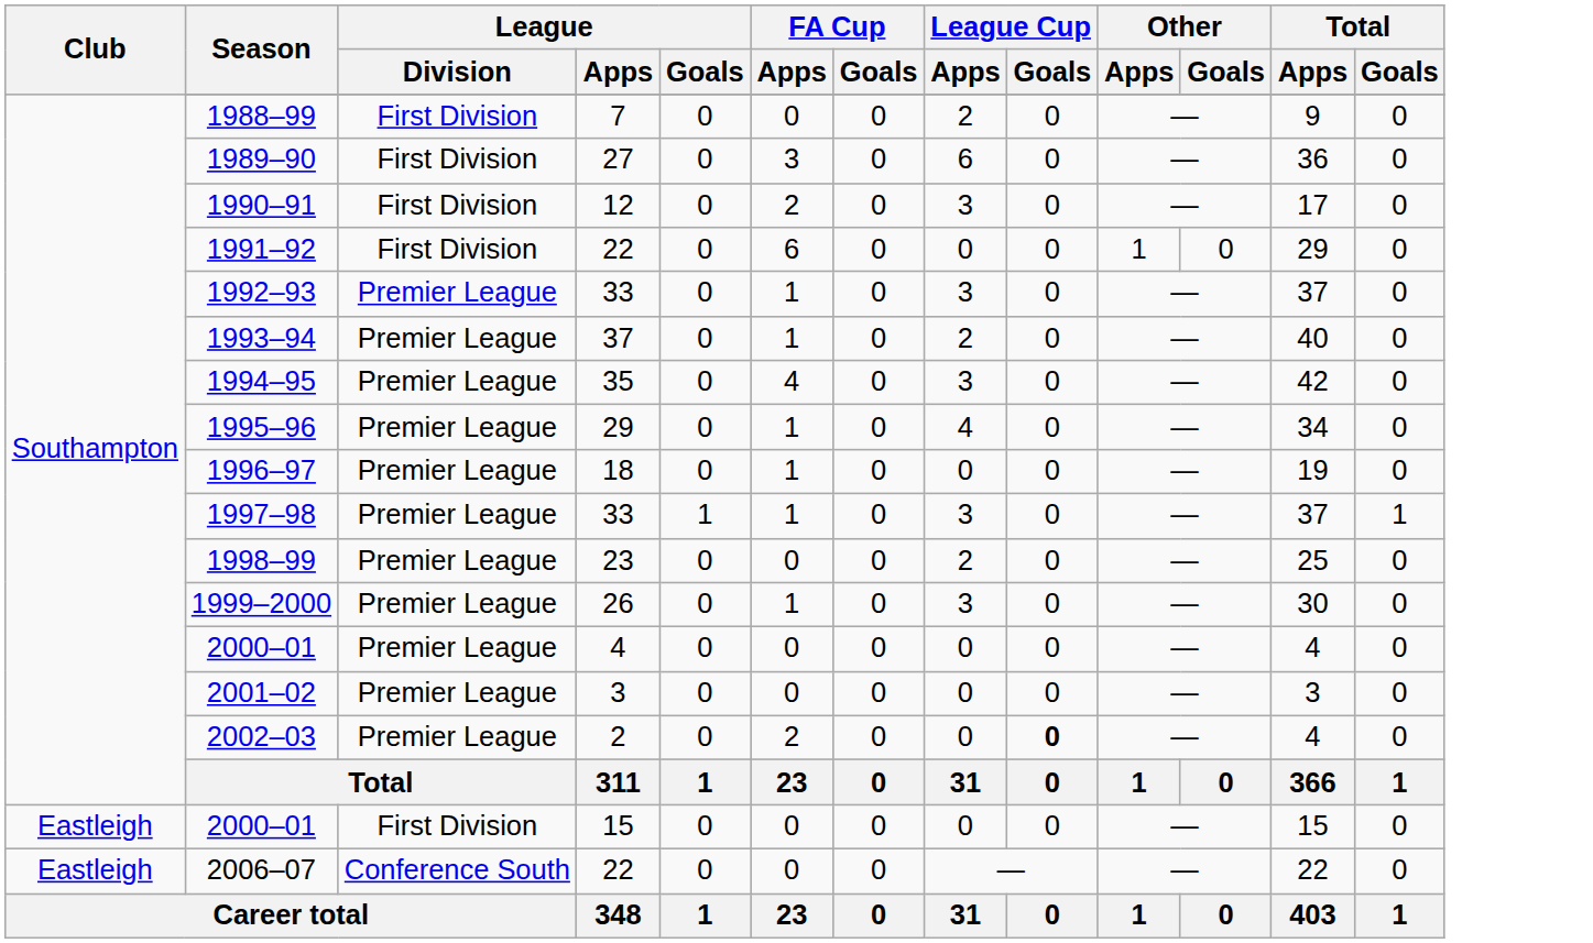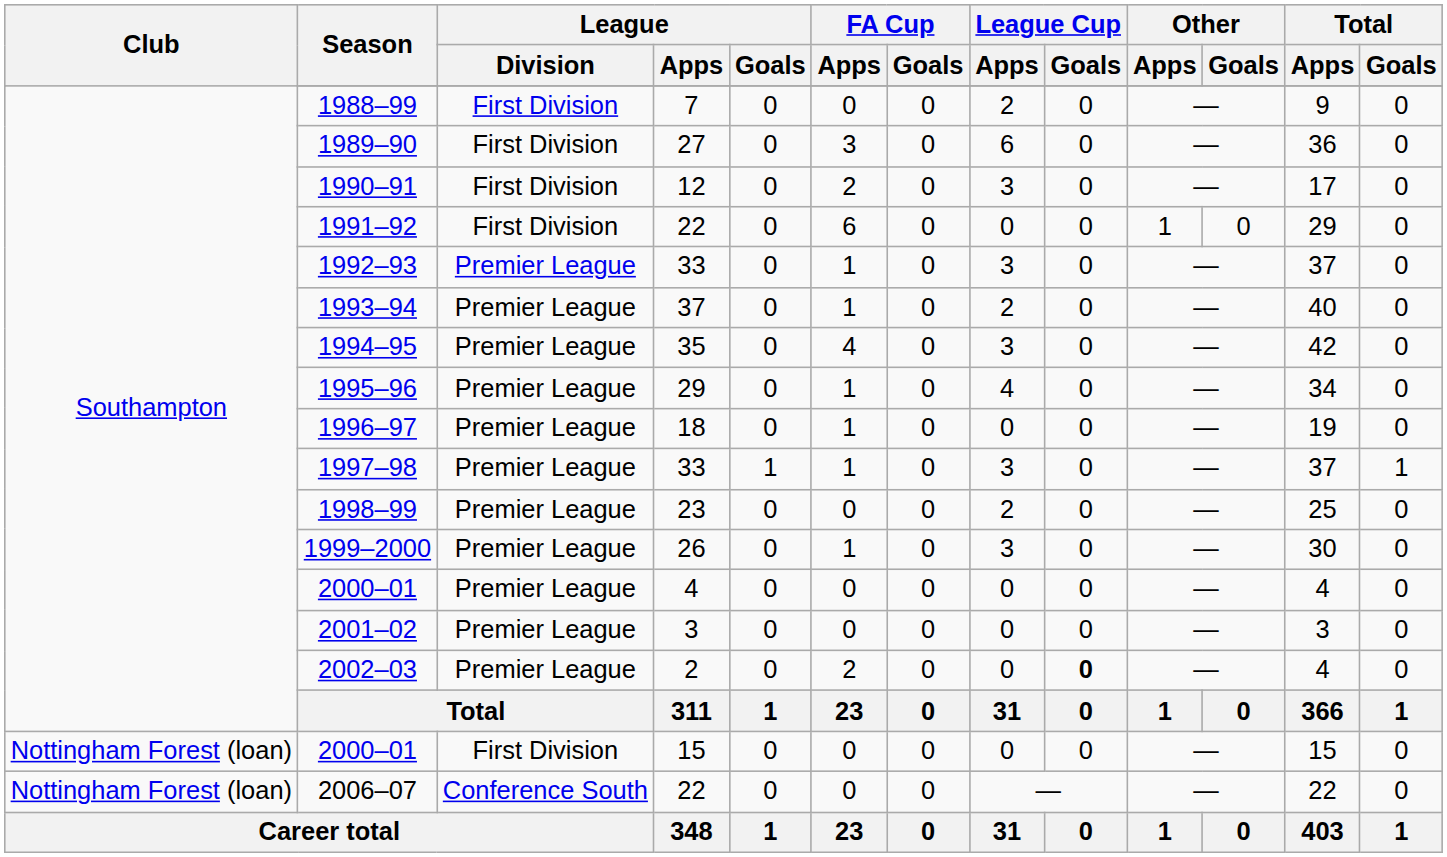 <table class=wikitable style=text-align:center>
 <tr>
 <th rowspan=2>Club</th>
 <th rowspan=2>Season</th>
 <th colspan=3>League</th>
 <th colspan=2><a href='#'>FA Cup</a></th>
 <th colspan=2><a href='#'>League Cup</a></th>
 <th colspan=2>Other</th>
 <th colspan=2>Total</th>
 </tr>
 <tr>
 <th>Division</th>
 <th>Apps</th>
 <th>Goals</th>
 <th>Apps</th>
 <th>Goals</th>
 <th>Apps</th>
 <th>Goals</th>
 <th>Apps</th>
 <th>Goals</th>
 <th>Apps</th>
 <th>Goals</th>
 </tr>
 <tr>
 <td rowspan=17><a href='#'>Southampton</a></td>
 </tr>
 <tr>
 <td><a href='#'>1988–99</a></td>
 <td><a href='#'>First Division</a></td>
 <td>7</td>
 <td>0</td>
 <td>0</td>
 <td>0</td>
 <td>2</td>
 <td>0</td>
 <td colspan=2>—</td>
 <td>9</td>
 <td>0</td>
 </tr>
 <tr>
 <td><a href='#'>1989–90</a></td>
 <td>First Division</td>
 <td>27</td>
 <td>0</td>
 <td>3</td>
 <td>0</td>
 <td>6</td>
 <td>0</td>
 <td colspan=2>—</td>
 <td>36</td>
 <td>0</td>
 </tr>
 <tr>
 <td><a href='#'>1990–91</a></td>
 <td>First Division</td>
 <td>12</td>
 <td>0</td>
 <td>2</td>
 <td>0</td>
 <td>3</td>
 <td>0</td>
 <td colspan=2>—</td>
 <td>17</td>
 <td>0</td>
 </tr>
 <tr>
 <td><a href='#'>1991–92</a></td>
 <td>First Division</td>
 <td>22</td>
 <td>0</td>
 <td>6</td>
 <td>0</td>
 <td>0</td>
 <td>0</td>
 <td>1</td>
 <td>0</td>
 <td>29</td>
 <td>0</td>
 </tr>
 <tr>
 <td><a href='#'>1992–93</a></td>
 <td><a href='#'>Premier League</a></td>
 <td>33</td>
 <td>0</td>
 <td>1</td>
 <td>0</td>
 <td>3</td>
 <td>0</td>
 <td colspan=2>—</td>
 <td>37</td>
 <td>0</td>
 </tr>
 <tr>
 <td><a href='#'>1993–94</a></td>
 <td>Premier League</td>
 <td>37</td>
 <td>0</td>
 <td>1</td>
 <td>0</td>
 <td>2</td>
 <td>0</td>
 <td colspan=2>—</td>
 <td>40</td>
 <td>0</td>
 </tr>
 <tr>
 <td><a href='#'>1994–95</a></td>
 <td>Premier League</td>
 <td>35</td>
 <td>0</td>
 <td>4</td>
 <td>0</td>
 <td>3</td>
 <td>0</td>
 <td colspan=2>—</td>
 <td>42</td>
 <td>0</td>
 </tr>
 <tr>
 <td><a href='#'>1995–96</a></td>
 <td>Premier League</td>
 <td>29</td>
 <td>0</td>
 <td>1</td>
 <td>0</td>
 <td>4</td>
 <td>0</td>
 <td colspan=2>—</td>
 <td>34</td>
 <td>0</td>
 </tr>
 <tr>
 <td><a href='#'>1996–97</a></td>
 <td>Premier League</td>
 <td>18</td>
 <td>0</td>
 <td>1</td>
 <td>0</td>
 <td>0</td>
 <td>0</td>
 <td colspan=2>—</td>
 <td>19</td>
 <td>0</td>
 </tr>
 <tr>
 <td><a href='#'>1997–98</a></td>
 <td>Premier League</td>
 <td>33</td>
 <td>1</td>
 <td>1</td>
 <td>0</td>
 <td>3</td>
 <td>0</td>
 <td colspan=2>—</td>
 <td>37</td>
 <td>1</td>
 </tr>
 <tr>
 <td><a href='#'>1998–99</a></td>
 <td>Premier League</td>
 <td>23</td>
 <td>0</td>
 <td>0</td>
 <td>0</td>
 <td>2</td>
 <td>0</td>
 <td colspan=2>—</td>
 <td>25</td>
 <td>0</td>
 </tr>
 <tr>
 <td><a href='#'>1999–2000</a></td>
 <td>Premier League</td>
 <td>26</td>
 <td>0</td>
 <td>1</td>
 <td>0</td>
 <td>3</td>
 <td>0</td>
 <td colspan=2>—</td>
 <td>30</td>
 <td>0</td>
 </tr>
 <tr>
 <td><a href='#'>2000–01</a></td>
 <td>Premier League</td>
 <td>4</td>
 <td>0</td>
 <td>0</td>
 <td>0</td>
 <td>0</td>
 <td>0</td>
 <td colspan=2>—</td>
 <td>4</td>
 <td>0</td>
 </tr>
 <tr>
 <td><a href='#'>2001–02</a></td>
 <td>Premier League</td>
 <td>3</td>
 <td>0</td>
 <td>0</td>
 <td>0</td>
 <td>0</td>
 <td>0</td>
 <td colspan=2>—</td>
 <td>3</td>
 <td>0</td>
 </tr>
 <tr>
 <td><a href='#'>2002–03</a></td>
 <td>Premier League</td>
 <td>2</td>
 <td>0</td>
 <td>2</td>
 <td>0</td>
 <td>0</td>
 <td><strong>0</strong></td>
 <td colspan=2>—</td>
 <td>4</td>
 <td>0</td>
 </tr>
 <tr>
 <th colspan=2>Total</th>
 <th>311</th>
 <th>1</th>
 <th>23</th>
 <th>0</th>
 <th>31</th>
 <th>0</th>
 <th>1</th>
 <th>0</th>
 <th>366</th>
 <th>1</th>
 </tr>
 <tr>
-<td><a href='#'>Eastleigh</a></td>
+<td><a href='#'>Nottingham Forest</a> (loan)</td>
 <td><a href='#'>2000–01</a></td>
 <td>First Division</td>
 <td>15</td>
 <td>0</td>
 <td>0</td>
 <td>0</td>
 <td>0</td>
 <td>0</td>
 <td colspan=2>—</td>
 <td>15</td>
 <td>0</td>
 </tr>
 <tr>
-<td><a href='#'>Eastleigh</a></td>
+<td><a href='#'>Nottingham Forest</a> (loan)</td>
 <td>2006–07</td>
 <td><a href='#'>Conference South</a></td>
 <td>22</td>
 <td>0</td>
 <td>0</td>
 <td>0</td>
 <td colspan=2>—</td>
 <td colspan=2>—</td>
 <td>22</td>
 <td>0</td>
 </tr>
 <tr>
 <th colspan=3>Career total</th>
 <th>348</th>
 <th>1</th>
 <th>23</th>
 <th>0</th>
 <th>31</th>
 <th>0</th>
 <th>1</th>
 <th>0</th>
 <th>403</th>
 <th>1</th>
 </tr>
 </table>
